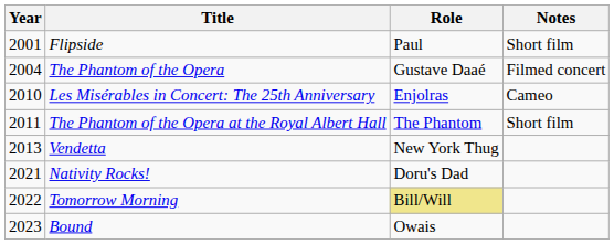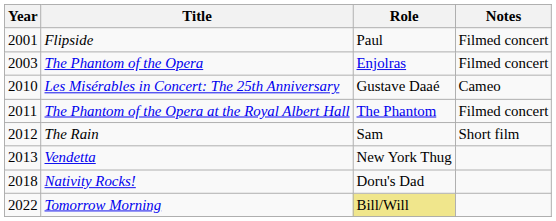 <table class="wikitable sortable">
 <tr>
 <th scope="col">Year</th>
 <th scope="col">Title</th>
 <th scope="col">Role</th>
 <th scope="col" class="unsortable">Notes</th>
 </tr>
 <tr>
 <td>2001</td>
 <td><em>Flipside</em></td>
 <td>Paul</td>
-<td>Short film</td>
+<td>Filmed concert</td>
 </tr>
 <tr>
-<td>2004</td>
+<td>2003</td>
 <td data-sort-value="Phantom of the Opera, The"><em><a href='#'>The Phantom of the Opera</a></em></td>
-<td>Gustave Daaé</td>
+<td><a href='#'>Enjolras</a></td>
 <td>Filmed concert</td>
 </tr>
 <tr>
 <td>2010</td>
 <td><em><a href='#'>Les Misérables in Concert: The 25th Anniversary</a></em></td>
-<td><a href='#'>Enjolras</a></td>
+<td>Gustave Daaé</td>
 <td>Cameo</td>
 </tr>
 <tr>
 <td>2011</td>
 <td data-sort-value="Phantom of the Opera at the Royal Albert Hall, The"><em><a href='#'>The Phantom of the Opera at the Royal Albert Hall</a></em></td>
 <td><a href='#'>The Phantom</a></td>
+<td>Filmed concert</td>
+</tr>
+<tr>
+<td>2012</td>
+<td data-sort-value="Rain, The"><em>The Rain</em></td>
+<td>Sam</td>
 <td>Short film</td>
 </tr>
 <tr>
 <td>2013</td>
 <td><em><a href='#'>Vendetta</a></em></td>
 <td>New York Thug</td>
 <td></td>
 </tr>
 <tr>
-<td>2021</td>
+<td>2018</td>
 <td><em><a href='#'>Nativity Rocks!</a></em></td>
 <td>Doru's Dad</td>
 <td></td>
 </tr>
 <tr>
 <td>2022</td>
 <td><em><a href='#'>Tomorrow Morning</a></em></td>
 <td style="background: khaki;">Bill/Will</td>
 <td></td>
 </tr>
-<tr>
-<td>2023</td>
-<td><em><a href='#'>Bound</a></em></td>
-<td>Owais</td>
-<td></td>
-</tr>
 </table>
